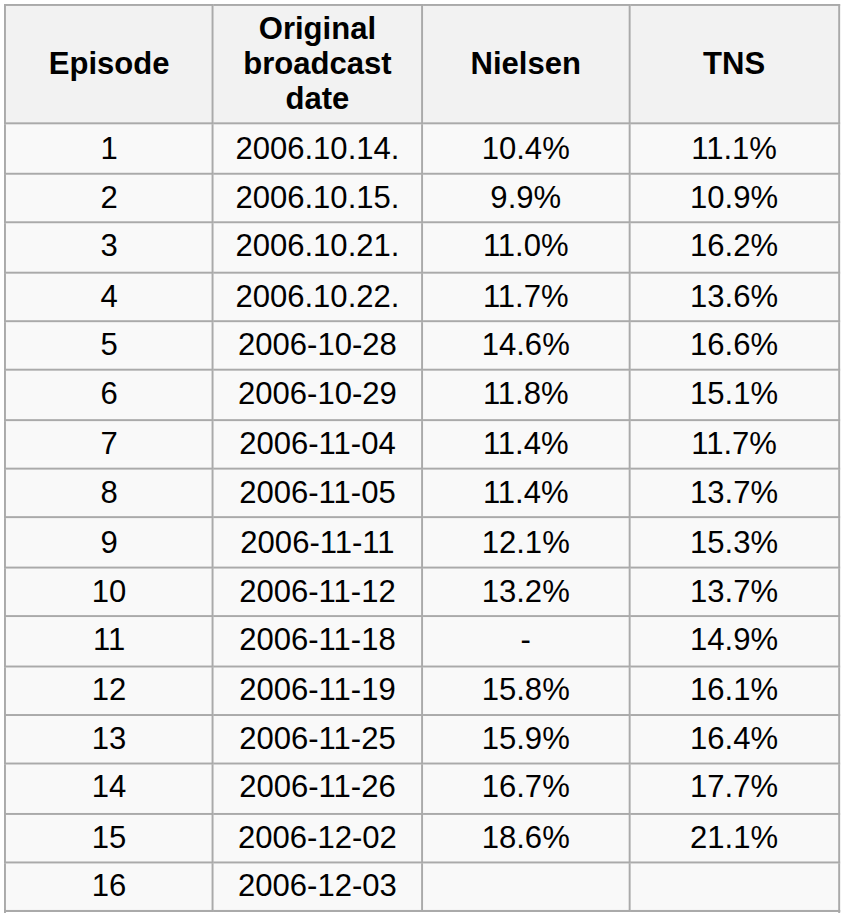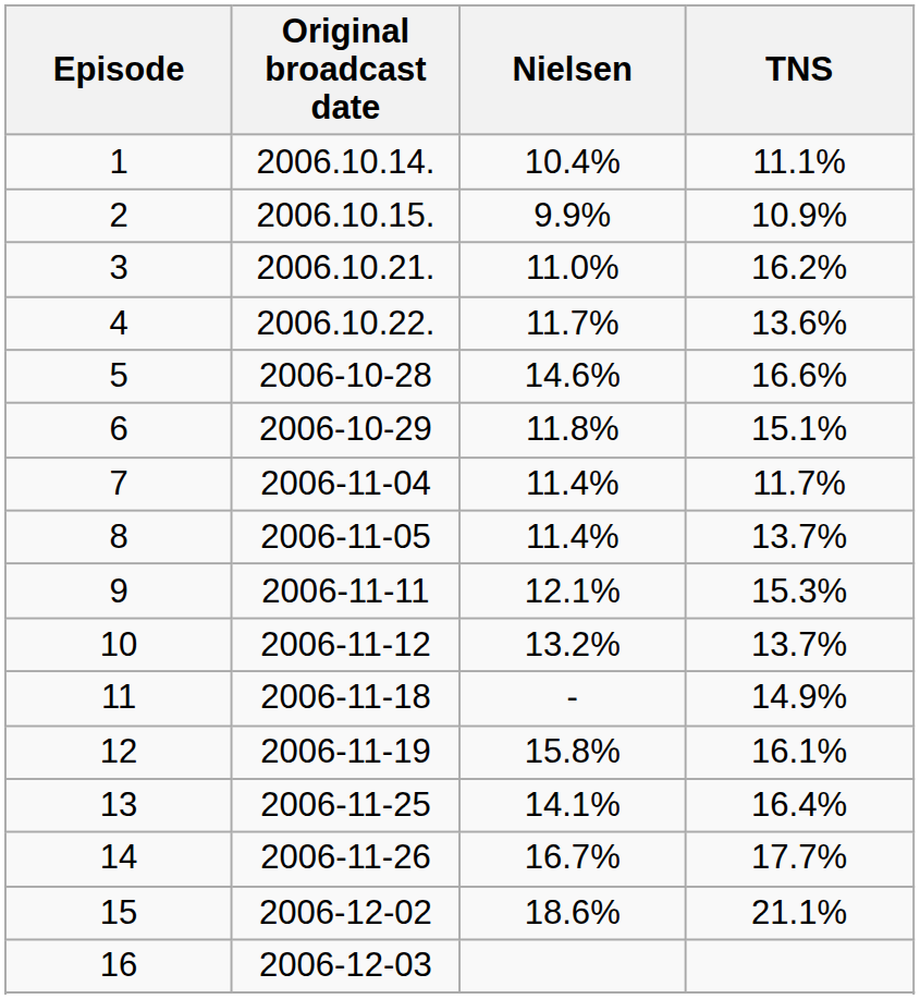 <table class="wikitable">
 <tr>
 <th width=100>Episode</th>
 <th width=100>Original broadcast date</th>
 <th width=100>Nielsen</th>
 <th width=100>TNS</th>
 </tr>
 <tr align=center>
 <td>1</td>
 <td>2006.10.14.</td>
 <td>10.4%</td>
 <td>11.1%</td>
 </tr>
 <tr align=center>
 <td>2</td>
 <td>2006.10.15.</td>
 <td>9.9%</td>
 <td>10.9%</td>
 </tr>
 <tr align=center>
 <td>3</td>
 <td>2006.10.21.</td>
 <td>11.0%</td>
 <td>16.2%</td>
 </tr>
 <tr align=center>
 <td>4</td>
 <td>2006.10.22.</td>
 <td>11.7%</td>
 <td>13.6%</td>
 </tr>
 <tr align=center>
 <td>5</td>
 <td>2006-10-28</td>
 <td>14.6%</td>
 <td>16.6%</td>
 </tr>
 <tr align=center>
 <td>6</td>
 <td>2006-10-29</td>
 <td>11.8%</td>
 <td>15.1%</td>
 </tr>
 <tr align=center>
 <td>7</td>
 <td>2006-11-04</td>
 <td>11.4%</td>
 <td>11.7%</td>
 </tr>
 <tr align=center>
 <td>8</td>
 <td>2006-11-05</td>
 <td>11.4%</td>
 <td>13.7%</td>
 </tr>
 <tr align=center>
 <td>9</td>
 <td>2006-11-11</td>
 <td>12.1%</td>
 <td>15.3%</td>
 </tr>
 <tr align=center>
 <td>10</td>
 <td>2006-11-12</td>
 <td>13.2%</td>
 <td>13.7%</td>
 </tr>
 <tr align=center>
 <td>11</td>
 <td>2006-11-18</td>
 <td>-</td>
 <td>14.9%</td>
 </tr>
 <tr align=center>
 <td>12</td>
 <td>2006-11-19</td>
 <td>15.8%</td>
 <td>16.1%</td>
 </tr>
 <tr align=center>
 <td>13</td>
 <td>2006-11-25</td>
-<td>15.9%</td>
+<td>14.1%</td>
 <td>16.4%</td>
 </tr>
 <tr align=center>
 <td>14</td>
 <td>2006-11-26</td>
 <td>16.7%</td>
 <td>17.7%</td>
 </tr>
 <tr align=center>
 <td>15</td>
 <td>2006-12-02</td>
 <td>18.6%</td>
 <td>21.1%</td>
 </tr>
 <tr align=center>
 <td>16</td>
 <td>2006-12-03</td>
 <td></td>
 <td></td>
 </tr>
 <tr>
 </tr>
 <tr align="center" sdaasd>
 </tr>
 </table>
